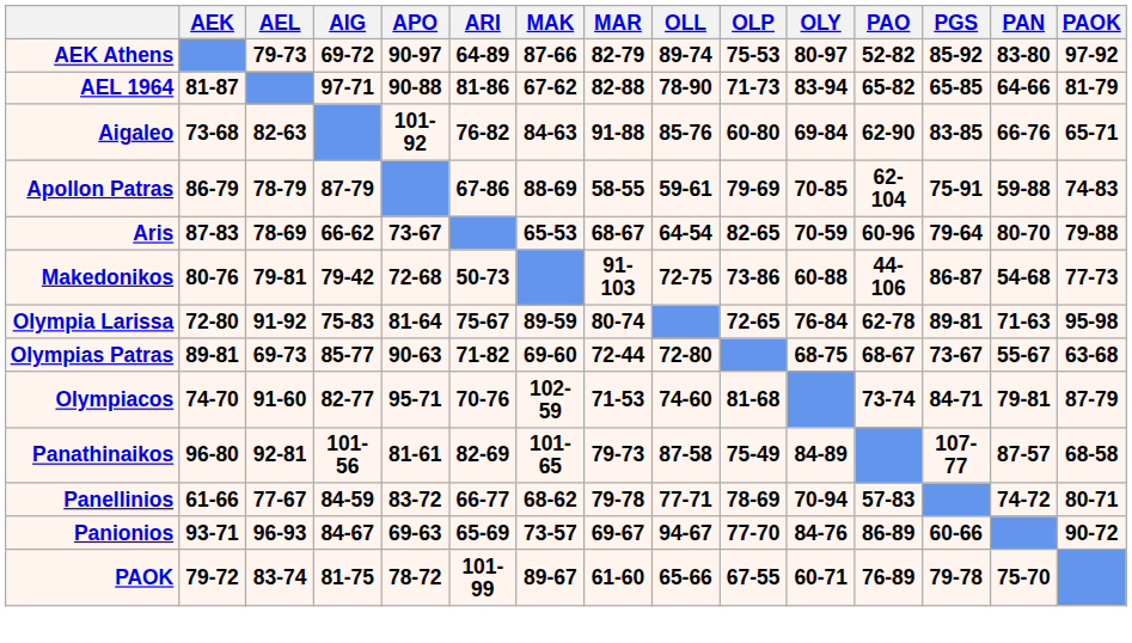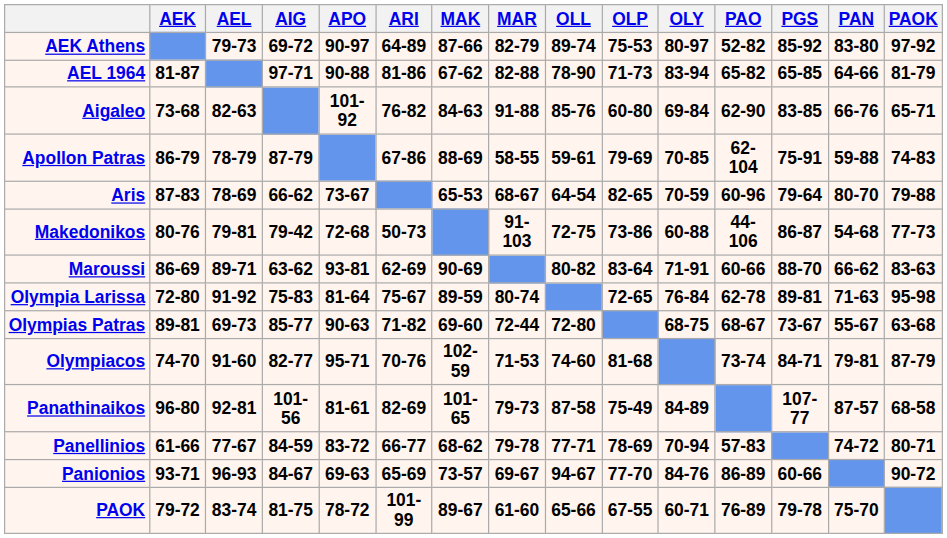 <table cellspacing="0" cellpadding="3" style="background-color: #fff5ee; font-size: 90%; text-align: center" class="wikitable">
 <tr>
 <th></th>
 <th width=40><a href='#'>AEK</a></th>
 <th width=40><a href='#'>AEL</a></th>
 <th width=40><a href='#'>AIG</a></th>
 <th width=40><a href='#'>APO</a></th>
 <th width=40><a href='#'>ARI</a></th>
 <th width=40><a href='#'>MAK</a></th>
 <th width=40><a href='#'>MAR</a></th>
 <th width=40><a href='#'>OLL</a></th>
 <th width=40><a href='#'>OLP</a></th>
 <th width=40><a href='#'>OLY</a></th>
 <th width=40><a href='#'>PAO</a></th>
 <th width=40><a href='#'>PGS</a></th>
 <th width=40><a href='#'>PAN</a></th>
 <th width=40><a href='#'>PAOK</a></th>
 </tr>
 <tr>
 <td align=right><strong><a href='#'>AEK Athens</a></strong></td>
 <td bgcolor="#6495ed"></td>
 <td><strong>79-73</strong></td>
 <td><strong>69-72</strong></td>
 <td><strong>90-97</strong></td>
 <td><strong>64-89</strong></td>
 <td><strong>87-66</strong></td>
 <td><strong>82-79</strong></td>
 <td><strong>89-74</strong></td>
 <td><strong>75-53</strong></td>
 <td><strong>80-97</strong></td>
 <td><strong>52-82</strong></td>
 <td><strong>85-92</strong></td>
 <td><strong>83-80</strong></td>
 <td><strong>97-92</strong></td>
 </tr>
 <tr>
 <td align=right><strong><a href='#'>AEL 1964</a></strong></td>
 <td><strong>81-87</strong></td>
 <td bgcolor="#6495ed"></td>
 <td><strong>97-71</strong></td>
 <td><strong>90-88</strong></td>
 <td><strong>81-86</strong></td>
 <td><strong>67-62</strong></td>
 <td><strong>82-88</strong></td>
 <td><strong>78-90</strong></td>
 <td><strong>71-73</strong></td>
 <td><strong>83-94</strong></td>
 <td><strong>65-82</strong></td>
 <td><strong>65-85</strong></td>
 <td><strong>64-66</strong></td>
 <td><strong>81-79</strong></td>
 </tr>
 <tr>
 <td align=right><strong><a href='#'>Aigaleo</a></strong></td>
 <td><strong>73-68</strong></td>
 <td><strong>82-63</strong></td>
 <td bgcolor="#6495ed"></td>
 <td><strong>101-92</strong></td>
 <td><strong>76-82</strong></td>
 <td><strong>84-63</strong></td>
 <td><strong>91-88</strong></td>
 <td><strong>85-76</strong></td>
 <td><strong>60-80</strong></td>
 <td><strong>69-84</strong></td>
 <td><strong>62-90</strong></td>
 <td><strong>83-85</strong></td>
 <td><strong>66-76</strong></td>
 <td><strong>65-71</strong></td>
 </tr>
 <tr>
 <td align=right><strong><a href='#'>Apollon Patras</a></strong></td>
 <td><strong>86-79</strong></td>
 <td><strong>78-79</strong></td>
 <td><strong>87-79</strong></td>
 <td bgcolor="#6495ed"></td>
 <td><strong>67-86</strong></td>
 <td><strong>88-69</strong></td>
 <td><strong>58-55</strong></td>
 <td><strong>59-61</strong></td>
 <td><strong>79-69</strong></td>
 <td><strong>70-85</strong></td>
 <td><strong>62-104</strong></td>
 <td><strong>75-91</strong></td>
 <td><strong>59-88</strong></td>
 <td><strong>74-83</strong></td>
 </tr>
 <tr>
 <td align=right><strong><a href='#'>Aris</a></strong></td>
 <td><strong>87-83</strong></td>
 <td><strong>78-69</strong></td>
 <td><strong>66-62</strong></td>
 <td><strong>73-67</strong></td>
 <td bgcolor="#6495ed"></td>
 <td><strong>65-53</strong></td>
 <td><strong>68-67</strong></td>
 <td><strong>64-54</strong></td>
 <td><strong>82-65</strong></td>
 <td><strong>70-59</strong></td>
 <td><strong>60-96</strong></td>
 <td><strong>79-64</strong></td>
 <td><strong>80-70</strong></td>
 <td><strong>79-88</strong></td>
 </tr>
 <tr>
 <td align=right><strong><a href='#'>Makedonikos</a></strong></td>
 <td><strong>80-76</strong></td>
 <td><strong>79-81</strong></td>
 <td><strong>79-42</strong></td>
 <td><strong>72-68</strong></td>
 <td><strong>50-73</strong></td>
 <td bgcolor="#6495ed"></td>
 <td><strong>91-103</strong></td>
 <td><strong>72-75</strong></td>
 <td><strong>73-86</strong></td>
 <td><strong>60-88</strong></td>
 <td><strong>44-106</strong></td>
 <td><strong>86-87</strong></td>
 <td><strong>54-68</strong></td>
 <td><strong>77-73</strong></td>
 </tr>
 <tr>
+<td align=right><strong><a href='#'>Maroussi</a></strong></td>
+<td><strong>86-69</strong></td>
+<td><strong>89-71</strong></td>
+<td><strong>63-62</strong></td>
+<td><strong>93-81</strong></td>
+<td><strong>62-69</strong></td>
+<td><strong>90-69</strong></td>
+<td bgcolor="#6495ed"></td>
+<td><strong>80-82</strong></td>
+<td><strong>83-64</strong></td>
+<td><strong>71-91</strong></td>
+<td><strong>60-66</strong></td>
+<td><strong>88-70</strong></td>
+<td><strong>66-62</strong></td>
+<td><strong>83-63</strong></td>
+</tr>
+<tr>
 <td align=right><strong><a href='#'>Olympia Larissa</a></strong></td>
 <td><strong>72-80</strong></td>
 <td><strong>91-92</strong></td>
 <td><strong>75-83</strong></td>
 <td><strong>81-64</strong></td>
 <td><strong>75-67</strong></td>
 <td><strong>89-59</strong></td>
 <td><strong>80-74</strong></td>
 <td bgcolor="#6495ed"></td>
 <td><strong>72-65</strong></td>
 <td><strong>76-84</strong></td>
 <td><strong>62-78</strong></td>
 <td><strong>89-81</strong></td>
 <td><strong>71-63</strong></td>
 <td><strong>95-98</strong></td>
 </tr>
 <tr>
 <td align=right><strong><a href='#'>Olympias Patras</a></strong></td>
 <td><strong>89-81</strong></td>
 <td><strong>69-73</strong></td>
 <td><strong>85-77</strong></td>
 <td><strong>90-63</strong></td>
 <td><strong>71-82</strong></td>
 <td><strong>69-60</strong></td>
 <td><strong>72-44</strong></td>
 <td><strong>72-80</strong></td>
 <td bgcolor="#6495ed"></td>
 <td><strong>68-75</strong></td>
 <td><strong>68-67</strong></td>
 <td><strong>73-67</strong></td>
 <td><strong>55-67</strong></td>
 <td><strong>63-68</strong></td>
 </tr>
 <tr>
 <td align=right><strong><a href='#'>Olympiacos</a></strong></td>
 <td><strong>74-70</strong></td>
 <td><strong>91-60</strong></td>
 <td><strong>82-77</strong></td>
 <td><strong>95-71</strong></td>
 <td><strong>70-76</strong></td>
 <td><strong>102-59</strong></td>
 <td><strong>71-53</strong></td>
 <td><strong>74-60</strong></td>
 <td><strong>81-68</strong></td>
 <td bgcolor="#6495ed"></td>
 <td><strong>73-74</strong></td>
 <td><strong>84-71</strong></td>
 <td><strong>79-81</strong></td>
 <td><strong>87-79</strong></td>
 </tr>
 <tr>
 <td align=right><strong><a href='#'>Panathinaikos</a></strong></td>
 <td><strong>96-80</strong></td>
 <td><strong>92-81</strong></td>
 <td><strong>101-56</strong></td>
 <td><strong>81-61</strong></td>
 <td><strong>82-69</strong></td>
 <td><strong>101-65</strong></td>
 <td><strong>79-73</strong></td>
 <td><strong>87-58</strong></td>
 <td><strong>75-49</strong></td>
 <td><strong>84-89</strong></td>
 <td bgcolor="#6495ed"></td>
 <td><strong>107-77</strong></td>
 <td><strong>87-57</strong></td>
 <td><strong>68-58</strong></td>
 </tr>
 <tr>
 <td align=right><strong><a href='#'>Panellinios</a></strong></td>
 <td><strong>61-66</strong></td>
 <td><strong>77-67</strong></td>
 <td><strong>84-59</strong></td>
 <td><strong>83-72</strong></td>
 <td><strong>66-77</strong></td>
 <td><strong>68-62</strong></td>
 <td><strong>79-78</strong></td>
 <td><strong>77-71</strong></td>
 <td><strong>78-69</strong></td>
 <td><strong>70-94</strong></td>
 <td><strong>57-83</strong></td>
 <td bgcolor="#6495ed"></td>
 <td><strong>74-72</strong></td>
 <td><strong>80-71</strong></td>
 </tr>
 <tr>
 <td align=right><strong><a href='#'>Panionios</a></strong></td>
 <td><strong>93-71</strong></td>
 <td><strong>96-93</strong></td>
 <td><strong>84-67</strong></td>
 <td><strong>69-63</strong></td>
 <td><strong>65-69</strong></td>
 <td><strong>73-57</strong></td>
 <td><strong>69-67</strong></td>
 <td><strong>94-67</strong></td>
 <td><strong>77-70</strong></td>
 <td><strong>84-76</strong></td>
 <td><strong>86-89</strong></td>
 <td><strong>60-66</strong></td>
 <td bgcolor="#6495ed"></td>
 <td><strong>90-72</strong></td>
 </tr>
 <tr>
 <td align=right><strong><a href='#'>PAOK</a></strong></td>
 <td><strong>79-72</strong></td>
 <td><strong>83-74</strong></td>
 <td><strong>81-75</strong></td>
 <td><strong>78-72</strong></td>
 <td><strong>101-99</strong></td>
 <td><strong>89-67</strong></td>
 <td><strong>61-60</strong></td>
 <td><strong>65-66</strong></td>
 <td><strong>67-55</strong></td>
 <td><strong>60-71</strong></td>
 <td><strong>76-89</strong></td>
 <td><strong>79-78</strong></td>
 <td><strong>75-70</strong></td>
 <td bgcolor="#6495ed"></td>
 </tr>
 </table>
